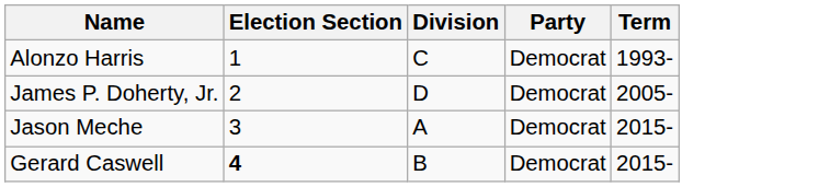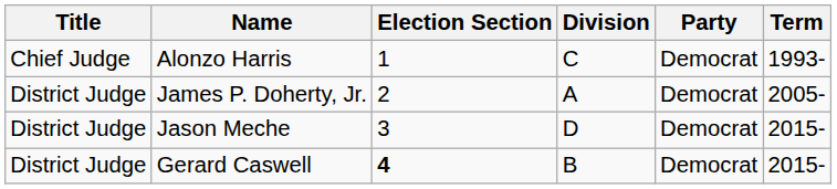 <table class = "wikitable">
 <tr>
+<th>Title</th>
 <th>Name</th>
 <th>Election Section</th>
 <th>Division</th>
 <th>Party</th>
 <th>Term</th>
 </tr>
 <tr>
+<td>Chief Judge</td>
 <td>Alonzo Harris</td>
 <td>1</td>
 <td>C</td>
 <td>Democrat</td>
 <td>1993-</td>
 </tr>
 <tr>
+<td>District Judge</td>
 <td>James P. Doherty, Jr.</td>
 <td>2</td>
-<td>D</td>
+<td>A</td>
 <td>Democrat</td>
 <td>2005-</td>
 </tr>
 <tr>
+<td>District Judge</td>
 <td>Jason Meche</td>
 <td>3</td>
-<td>A</td>
+<td>D</td>
 <td>Democrat</td>
 <td>2015-</td>
 </tr>
 <tr>
+<td>District Judge</td>
 <td>Gerard Caswell</td>
 <td><strong>4</strong></td>
 <td>B</td>
 <td>Democrat</td>
 <td>2015-</td>
 </tr>
 </table>
